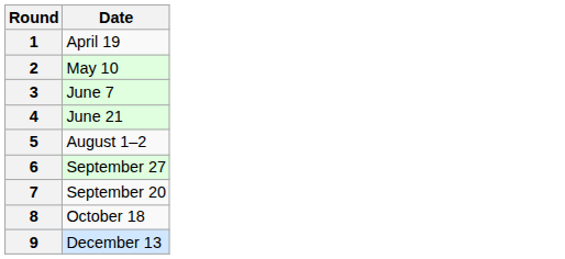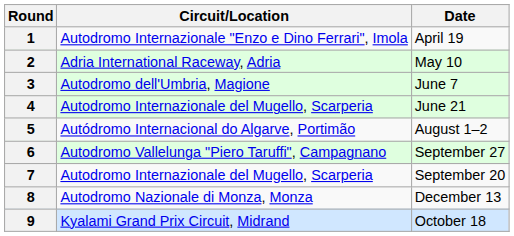 <table class="wikitable" style="font-size: 85%">
 <tr>
 <th>Round</th>
+<th>Circuit/Location</th>
 <th>Date</th>
 </tr>
 <tr>
 <th>1</th>
+<td> <a href='#'>Autodromo Internazionale "Enzo e Dino Ferrari"</a>, <a href='#'>Imola</a></td>
 <td>April 19</td>
 </tr>
 <tr style="background:#DFFFDF;">
 <th>2</th>
+<td> <a href='#'>Adria International Raceway</a>, <a href='#'>Adria</a></td>
 <td>May 10</td>
 </tr>
 <tr style="background:#DFFFDF;">
 <th>3</th>
+<td> <a href='#'>Autodromo dell'Umbria</a>, <a href='#'>Magione</a></td>
 <td>June 7</td>
 </tr>
 <tr style="background:#DFFFDF;">
 <th>4</th>
+<td> <a href='#'>Autodromo Internazionale del Mugello</a>, <a href='#'>Scarperia</a></td>
 <td>June 21</td>
 </tr>
 <tr>
 <th>5</th>
+<td> <a href='#'>Autódromo Internacional do Algarve</a>, <a href='#'>Portimão</a></td>
 <td>August 1–2</td>
 </tr>
 <tr style="background:#DFFFDF;">
 <th>6</th>
+<td> <a href='#'>Autodromo Vallelunga "Piero Taruffi"</a>, <a href='#'>Campagnano</a></td>
 <td>September 27</td>
 </tr>
 <tr>
 <th>7</th>
+<td> <a href='#'>Autodromo Internazionale del Mugello</a>, <a href='#'>Scarperia</a></td>
 <td>September 20</td>
 </tr>
 <tr>
 <th>8</th>
-<td>October 18</td>
+<td> <a href='#'>Autodromo Nazionale di Monza</a>, <a href='#'>Monza</a></td>
+<td>December 13</td>
 </tr>
 <tr style="background:#D0E7FF;">
 <th>9</th>
-<td>December 13</td>
+<td> <a href='#'>Kyalami Grand Prix Circuit</a>, <a href='#'>Midrand</a></td>
+<td>October 18</td>
 </tr>
 </table>
